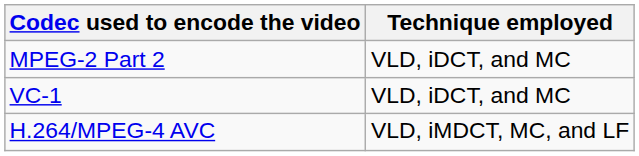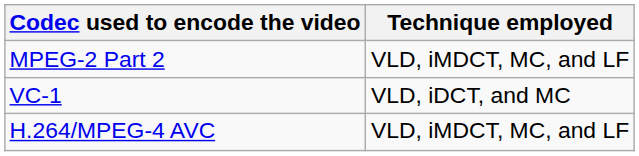 <table class="wikitable" style="margin-left:1.6em">
 <tr>
 <th><a href='#'>Codec</a> used to encode the video</th>
 <th>Technique employed</th>
 </tr>
 <tr>
 <td><a href='#'>MPEG-2 Part 2</a></td>
-<td>VLD, iDCT, and MC</td>
+<td>VLD, iMDCT, MC, and LF</td>
 </tr>
 <tr>
 <td><a href='#'>VC-1</a></td>
 <td>VLD, iDCT, and MC</td>
 </tr>
 <tr>
 <td><a href='#'>H.264/MPEG-4 AVC</a></td>
 <td>VLD, iMDCT, MC, and LF</td>
 </tr>
 </table>
